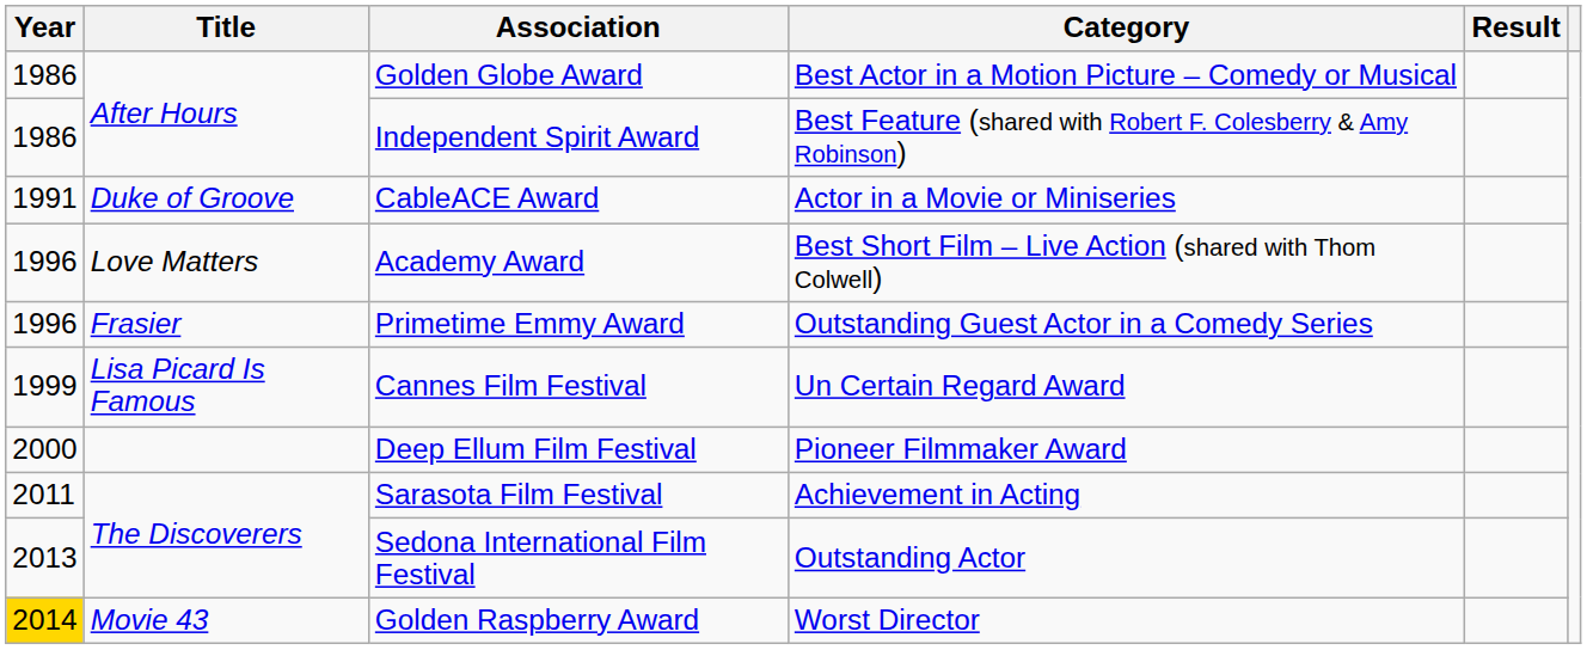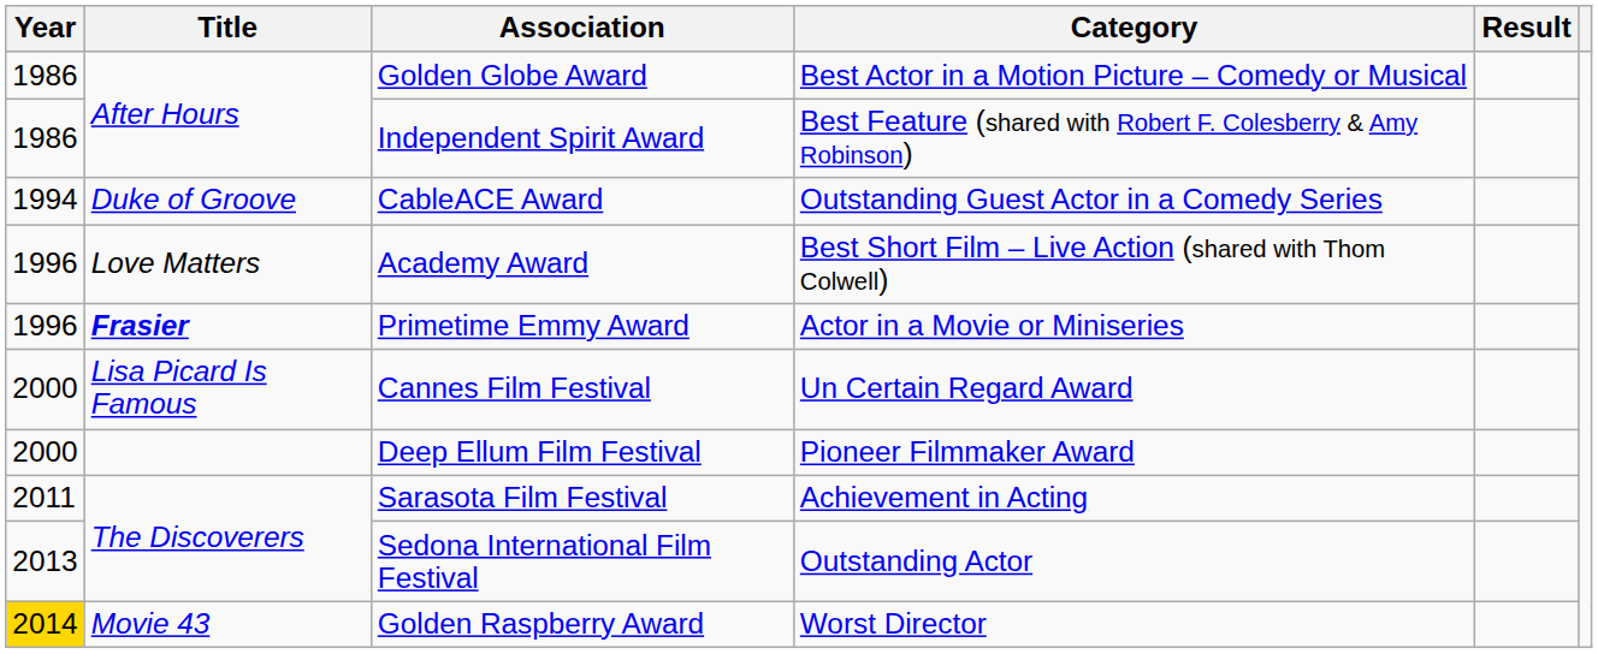 <table class=wikitable>
 <tr>
 <th>Year</th>
 <th>Title</th>
 <th>Association</th>
 <th>Category</th>
 <th>Result</th>
 <th></th>
 </tr>
 <tr>
 <td>1986</td>
 <td rowspan="2"><em><a href='#'>After Hours</a></em></td>
 <td><a href='#'>Golden Globe Award</a></td>
 <td><a href='#'>Best Actor in a Motion Picture – Comedy or Musical</a></td>
 <td></td>
 <td rowspan="10"></td>
 </tr>
 <tr>
 <td>1986</td>
 <td><a href='#'>Independent Spirit Award</a></td>
 <td><a href='#'>Best Feature</a> (<small>shared with <a href='#'>Robert F. Colesberry</a> & <a href='#'>Amy Robinson</a></small>)</td>
 <td></td>
 </tr>
 <tr>
-<td>1991</td>
+<td>1994</td>
 <td><em><a href='#'>Duke of Groove</a></em></td>
 <td><a href='#'>CableACE Award</a></td>
-<td><a href='#'>Actor in a Movie or Miniseries</a></td>
+<td><a href='#'>Outstanding Guest Actor in a Comedy Series</a></td>
 <td></td>
 </tr>
 <tr>
 <td>1996</td>
 <td><em>Love Matters</em></td>
 <td><a href='#'>Academy Award</a></td>
 <td><a href='#'>Best Short Film – Live Action</a> (<small>shared with Thom Colwell</small>)</td>
 <td></td>
 </tr>
 <tr>
 <td>1996</td>
-<td><em><a href='#'>Frasier</a></em></td>
+<td><strong><em><a href='#'>Frasier</a></em></strong></td>
 <td><a href='#'>Primetime Emmy Award</a></td>
-<td><a href='#'>Outstanding Guest Actor in a Comedy Series</a></td>
+<td><a href='#'>Actor in a Movie or Miniseries</a></td>
 <td></td>
 </tr>
 <tr>
-<td>1999</td>
+<td>2000</td>
 <td><em><a href='#'>Lisa Picard Is Famous</a></em></td>
 <td><a href='#'>Cannes Film Festival</a></td>
 <td><a href='#'>Un Certain Regard Award</a></td>
 <td></td>
 </tr>
 <tr>
 <td>2000</td>
 <td></td>
 <td><a href='#'>Deep Ellum Film Festival</a></td>
 <td><a href='#'>Pioneer Filmmaker Award</a></td>
 <td></td>
 </tr>
 <tr>
 <td>2011</td>
 <td rowspan="2"><em><a href='#'>The Discoverers</a></em></td>
 <td><a href='#'>Sarasota Film Festival</a></td>
 <td><a href='#'>Achievement in Acting</a></td>
 <td></td>
 </tr>
 <tr>
 <td>2013</td>
 <td><a href='#'>Sedona International Film Festival</a></td>
 <td><a href='#'>Outstanding Actor</a></td>
 <td></td>
 </tr>
 <tr>
 <td style="background: gold;">2014</td>
 <td><em><a href='#'>Movie 43</a></em></td>
 <td><a href='#'>Golden Raspberry Award</a></td>
 <td><a href='#'>Worst Director</a></td>
 <td></td>
 </tr>
 </table>
